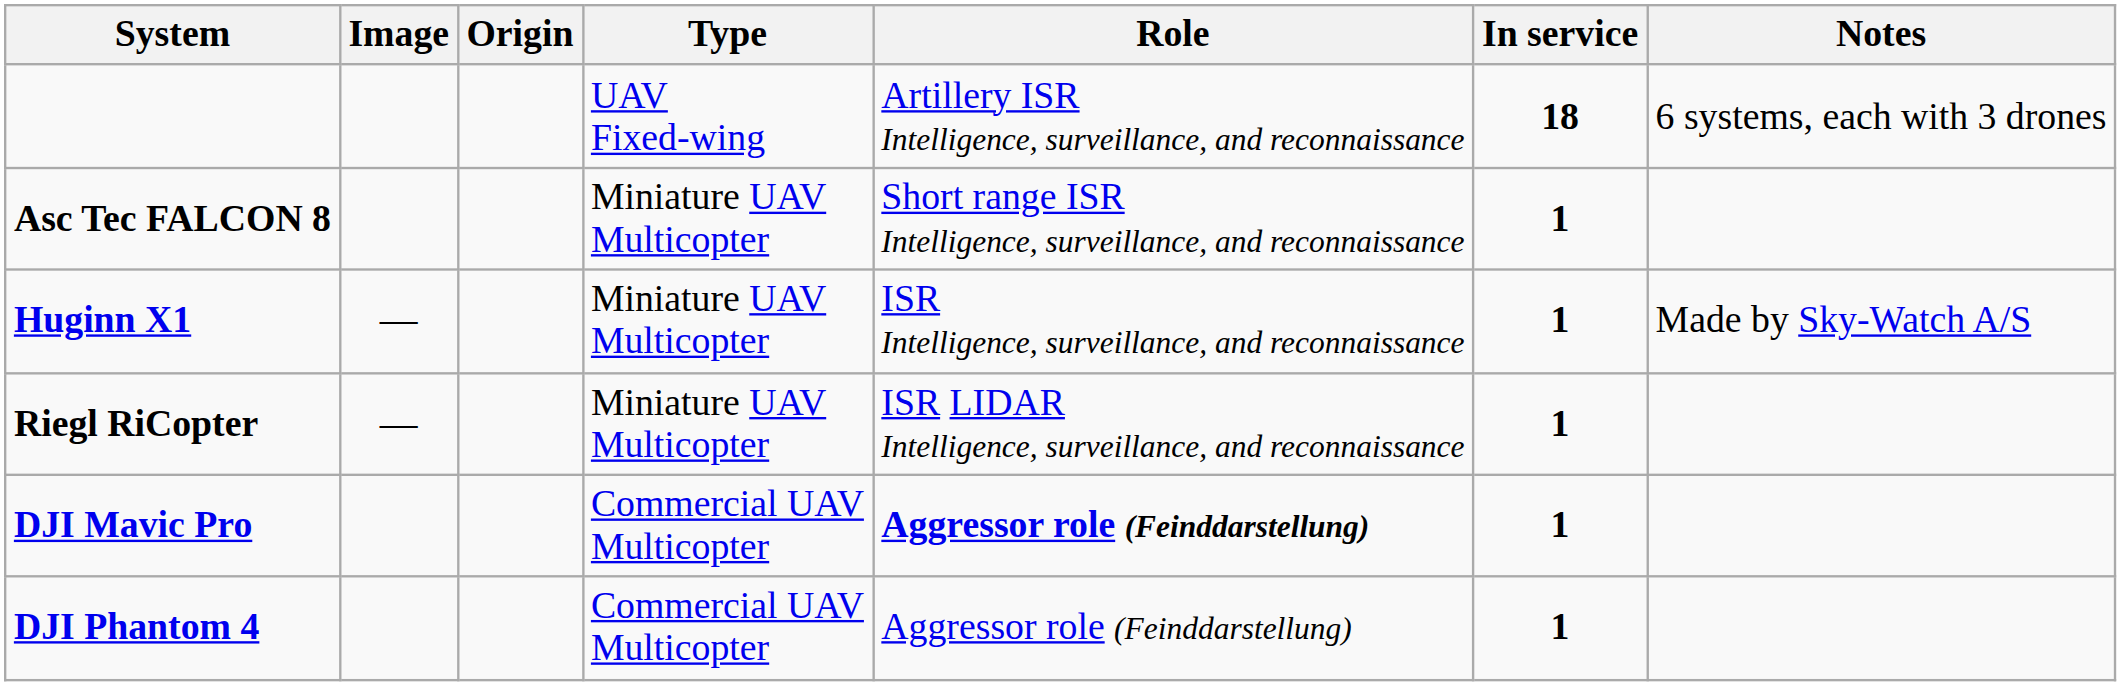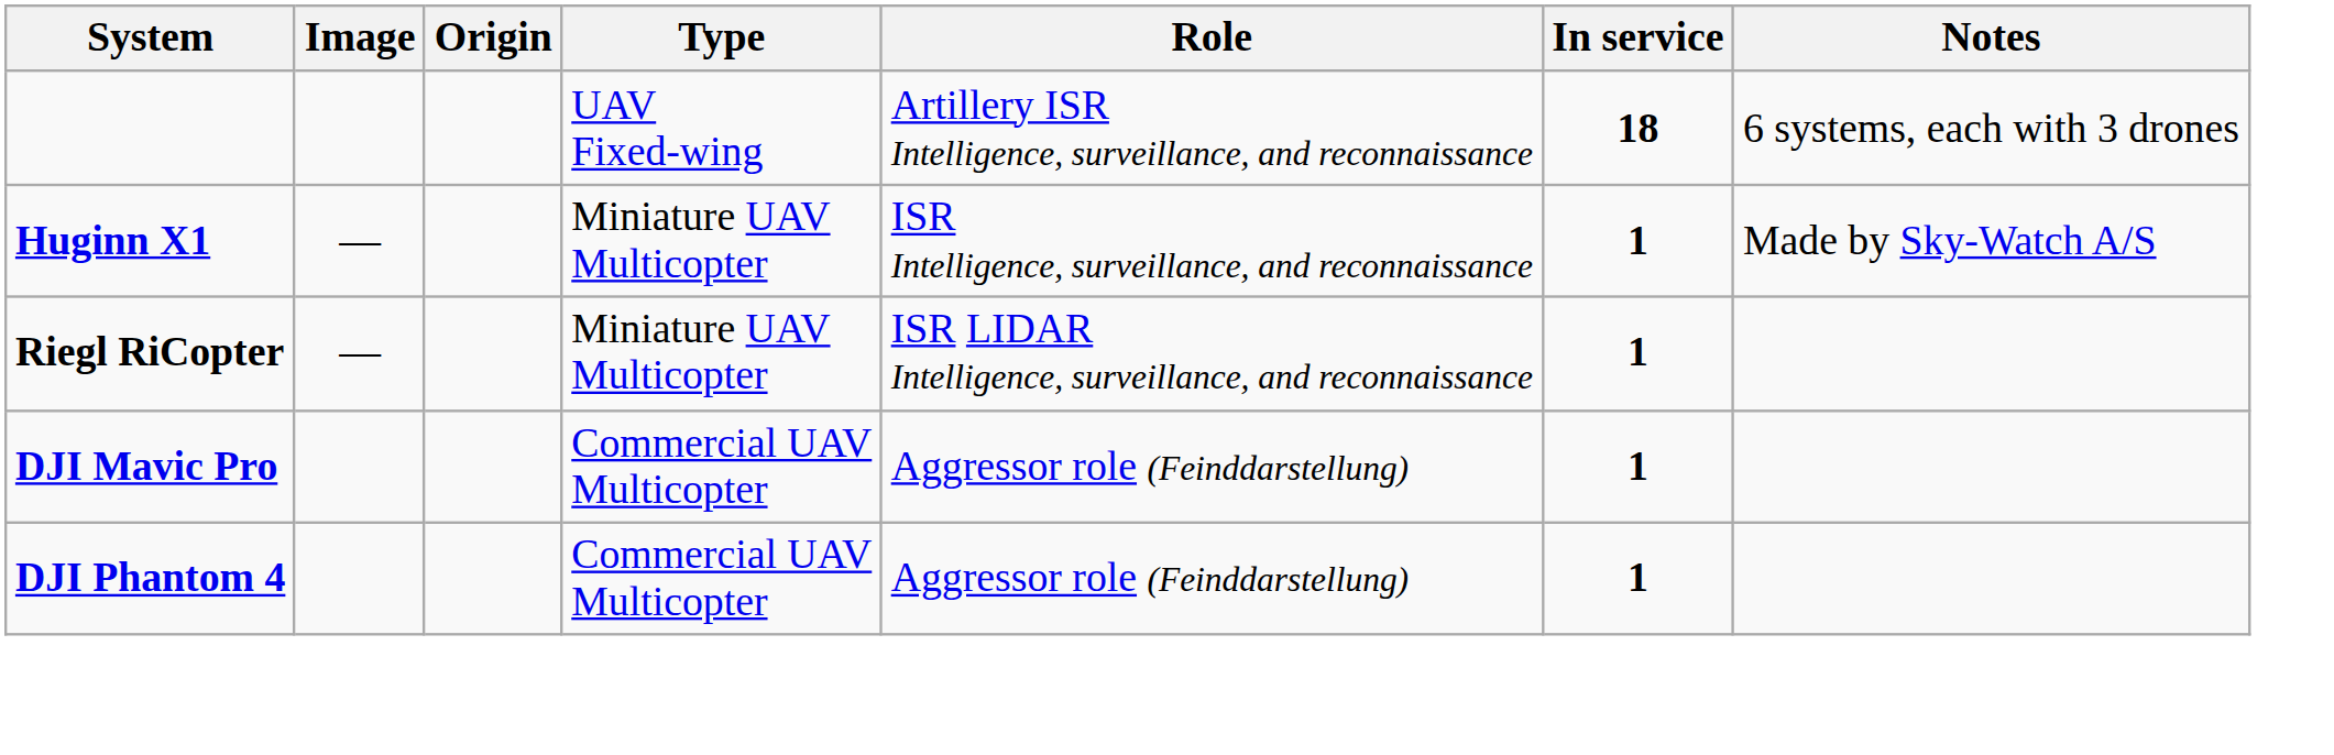 <table class="wikitable">
 <tr>
 <th>System</th>
 <th>Image</th>
 <th>Origin</th>
 <th>Type</th>
 <th>Role</th>
 <th>In service</th>
 <th>Notes</th>
 </tr>
 <tr>
 <td><strong></strong></td>
 <td style="text-align: center; "></td>
 <td></td>
 <td><a href='#'>UAV</a><br><a href='#'>Fixed-wing</a></td>
 <td><a href='#'>Artillery ISR</a><br><small><em>Intelligence, surveillance, and reconnaissance</em></small></td>
 <td style="text-align: center; "><strong>18</strong></td>
 <td>6 systems, each with 3 drones<br></td>
-</tr>
-<tr>
-<td><strong>Asc Tec FALCON 8</strong></td>
-<td style="text-align: center; "></td>
-<td></td>
-<td>Miniature <a href='#'>UAV</a><br><a href='#'>Multicopter</a></td>
-<td><a href='#'>Short range ISR</a><br><small><em>Intelligence, surveillance, and reconnaissance</em></small></td>
-<td style="text-align: center; "><strong>1</strong></td>
-<td></td>
 </tr>
 <tr>
 <td><strong><a href='#'>Huginn X1</a></strong></td>
 <td style="text-align: center; ">—</td>
 <td></td>
 <td>Miniature <a href='#'>UAV</a><br><a href='#'>Multicopter</a></td>
 <td><a href='#'>ISR</a><br><small><em>Intelligence, surveillance, and reconnaissance</em></small></td>
 <td style="text-align: center; "><strong>1</strong></td>
 <td>Made by <a href='#'>Sky-Watch A/S</a></td>
 </tr>
 <tr>
 <td><strong>Riegl RiCopter</strong></td>
 <td style="text-align: center; ">—</td>
 <td></td>
 <td>Miniature <a href='#'>UAV</a><br><a href='#'>Multicopter</a></td>
 <td><a href='#'>ISR</a> <a href='#'>LIDAR</a><br><small><em>Intelligence, surveillance, and reconnaissance</em></small></td>
 <td style="text-align: center; "><strong>1</strong></td>
 <td></td>
 </tr>
 <tr>
 <td><strong><a href='#'>DJI Mavic Pro</a></strong></td>
 <td style="text-align: center; "></td>
 <td></td>
 <td><a href='#'>Commercial UAV</a><br><a href='#'>Multicopter</a></td>
-<td><strong><a href='#'>Aggressor role</a> <em><small>(Feinddarstellung)</small></em></strong></td>
+<td><a href='#'>Aggressor role</a> <em><small>(Feinddarstellung)</small></em></td>
 <td style="text-align: center; "><strong>1</strong></td>
 <td></td>
 </tr>
 <tr>
 <td><strong><a href='#'>DJI Phantom 4</a></strong></td>
 <td style="text-align: center; "></td>
 <td><small></small></td>
 <td><a href='#'>Commercial UAV</a><br><a href='#'>Multicopter</a></td>
 <td><a href='#'>Aggressor role</a> <small><em>(Feinddarstellung)</em></small></td>
 <td style="text-align: center; "><strong>1</strong></td>
 <td></td>
 </tr>
 </table>
